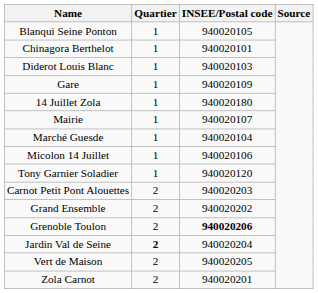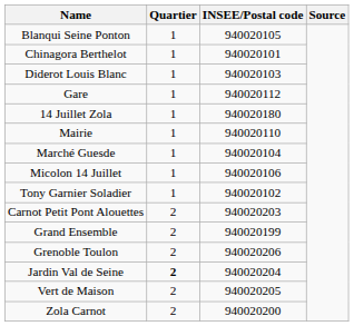 <table class="wikitable plainrowheaders" style="text-align:center;">
 <tr>
 <th scope="col">Name</th>
 <th>Quartier</th>
 <th scope="col">INSEE/Postal code</th>
 <th>Source</th>
 </tr>
 <tr>
 <td>Blanqui Seine Ponton</td>
 <td>1</td>
 <td>940020105</td>
 <td rowspan="15"></td>
 </tr>
 <tr>
 <td>Chinagora Berthelot</td>
 <td>1</td>
 <td>940020101</td>
 </tr>
 <tr>
 <td>Diderot Louis Blanc</td>
 <td>1</td>
 <td>940020103</td>
 </tr>
 <tr>
 <td>Gare</td>
 <td>1</td>
-<td>940020109</td>
+<td>940020112</td>
 </tr>
 <tr>
 <td>14 Juillet Zola</td>
 <td>1</td>
 <td>940020180</td>
 </tr>
 <tr>
 <td>Mairie</td>
 <td>1</td>
-<td>940020107</td>
+<td>940020110</td>
 </tr>
 <tr>
 <td>Marché Guesde</td>
 <td>1</td>
 <td>940020104</td>
 </tr>
 <tr>
 <td>Micolon 14 Juillet</td>
 <td>1</td>
 <td>940020106</td>
 </tr>
 <tr>
 <td>Tony Garnier Soladier</td>
 <td>1</td>
-<td>940020120</td>
+<td>940020102</td>
 </tr>
 <tr>
 <td>Carnot Petit Pont Alouettes</td>
 <td>2</td>
 <td>940020203</td>
 </tr>
 <tr>
 <td>Grand Ensemble</td>
 <td>2</td>
-<td>940020202</td>
+<td>940020199</td>
 </tr>
 <tr>
 <td>Grenoble Toulon</td>
 <td>2</td>
-<td><strong>940020206</strong></td>
+<td>940020206</td>
 </tr>
 <tr>
 <td>Jardin Val de Seine</td>
 <td><strong>2</strong></td>
 <td>940020204</td>
 </tr>
 <tr>
 <td>Vert de Maison</td>
 <td>2</td>
 <td>940020205</td>
 </tr>
 <tr>
 <td>Zola Carnot</td>
 <td>2</td>
-<td>940020201</td>
+<td>940020200</td>
 </tr>
 </table>
